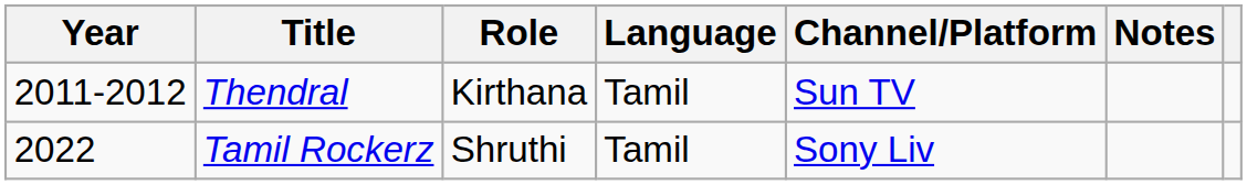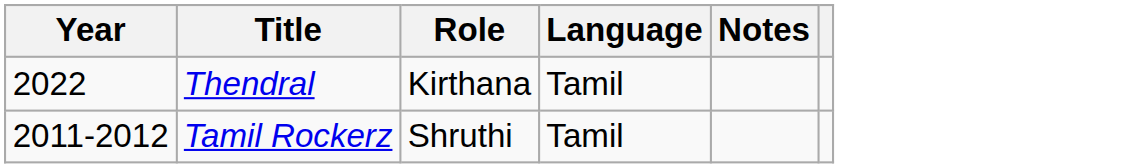 <table class="wikitable">
 <tr>
 <th scope="col">Year</th>
 <th scope="col">Title</th>
 <th scope="col">Role</th>
 <th scope="col">Language</th>
-<th scope="col">Channel/Platform</th>
 <th scope="col" class="unsortable">Notes</th>
 <th scope="col" class="unsortable"></th>
 </tr>
 <tr>
-<td>2011-2012</td>
+<td>2022</td>
 <td><em><a href='#'>Thendral</a></em></td>
 <td>Kirthana</td>
 <td>Tamil</td>
-<td><a href='#'>Sun TV</a></td>
 <td></td>
 <td></td>
 </tr>
 <tr>
-<td>2022</td>
+<td>2011-2012</td>
 <td><em><a href='#'>Tamil Rockerz</a></em></td>
 <td>Shruthi</td>
 <td>Tamil</td>
-<td><a href='#'>Sony Liv</a></td>
 <td></td>
 <td style="text-align:center;"></td>
 </tr>
 </table>
